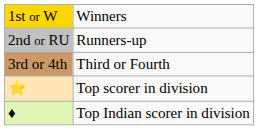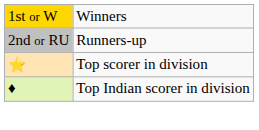 <table class="wikitable" text-align:center">
 <tr>
 <td bgcolor=gold>1st <small>or</small> W</td>
 <td>Winners</td>
 </tr>
 <tr>
 <td bgcolor=silver>2nd <small>or</small> RU</td>
 <td>Runners-up</td>
 </tr>
 <tr>
-<td bgcolor=#c96>3rd or 4th</td>
-<td>Third or Fourth</td>
-</tr>
-<tr>
 <td bgcolor=#FFE4B5>⭐</td>
 <td>Top scorer in division</td>
 </tr>
 <tr>
 <td bgcolor=#ERF5B5>♦</td>
 <td>Top Indian scorer in division</td>
 </tr>
 </table>
